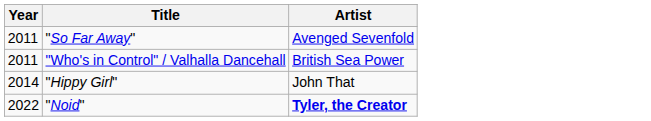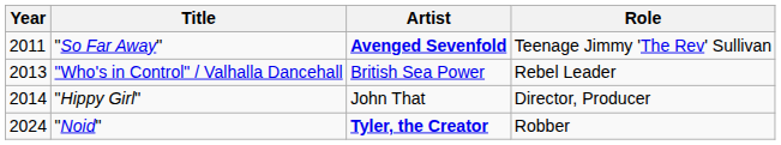 <table class="wikitable">
 <tr>
 <th>Year</th>
 <th>Title</th>
 <th>Artist</th>
+<th>Role</th>
 </tr>
 <tr>
 <td>2011</td>
 <td>"<a href='#'><em>So Far Away</em></a>"</td>
-<td><a href='#'>Avenged Sevenfold</a></td>
+<td><strong><a href='#'>Avenged Sevenfold</a></strong></td>
+<td>Teenage Jimmy '<a href='#'>The Rev</a>' Sullivan</td>
 </tr>
 <tr>
-<td>2011</td>
+<td>2013</td>
 <td><a href='#'>"Who's in Control" / Valhalla Dancehall</a></td>
 <td><a href='#'>British Sea Power</a></td>
+<td>Rebel Leader</td>
 </tr>
 <tr>
 <td>2014</td>
 <td>"<em>Hippy Girl</em>"</td>
 <td>John That</td>
+<td>Director, Producer</td>
 </tr>
 <tr>
-<td>2022</td>
+<td>2024</td>
 <td>"<em><a href='#'>Noid</a></em>"</td>
 <td><strong><a href='#'>Tyler, the Creator</a></strong></td>
+<td>Robber</td>
 </tr>
 </table>
